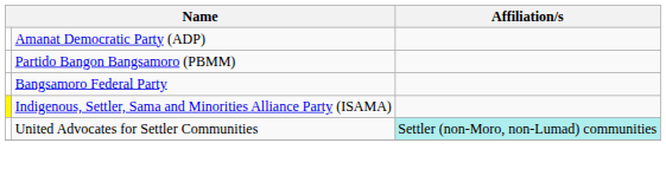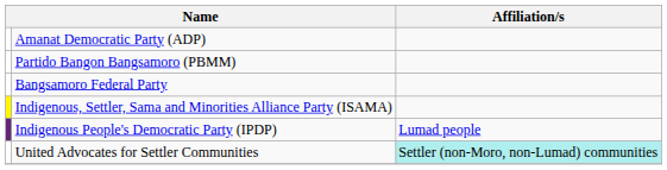 <table class="wikitable sortable">
 <tr>
 <th colspan="2" class="unsortable" scope="col" style="width:20px; text-align:center;">Name</th>
 <th>Affiliation/s</th>
 </tr>
 <tr>
 <th style="background:#FFFFFF;"></th>
 <td><a href='#'>Amanat Democratic Party</a> (ADP)</td>
 <td></td>
 </tr>
 <tr>
 <th style="background:#FFFFFF;"></th>
 <td><a href='#'>Partido Bangon Bangsamoro</a> (PBMM)</td>
 <td></td>
 </tr>
 <tr>
 <th style="background:#FFFFFF;"></th>
 <td><a href='#'>Bangsamoro Federal Party</a></td>
 <td></td>
 </tr>
 <tr>
 <th style="background:#FFF701;"></th>
 <td><a href='#'>Indigenous, Settler, Sama and Minorities Alliance Party</a> (ISAMA)</td>
 <td></td>
 </tr>
 <tr>
+<th style="background:#612777;"></th>
+<td><a href='#'>Indigenous People's Democratic Party</a> (IPDP)</td>
+<td><a href='#'>Lumad people</a></td>
+</tr>
+<tr>
 <th style="background:#FFFFFF;"></th>
 <td>United Advocates for Settler Communities</td>
 <td style="background: paleturquoise;">Settler (non-Moro, non-Lumad) communities</td>
 </tr>
 <tr>
 </tr>
 </table>
